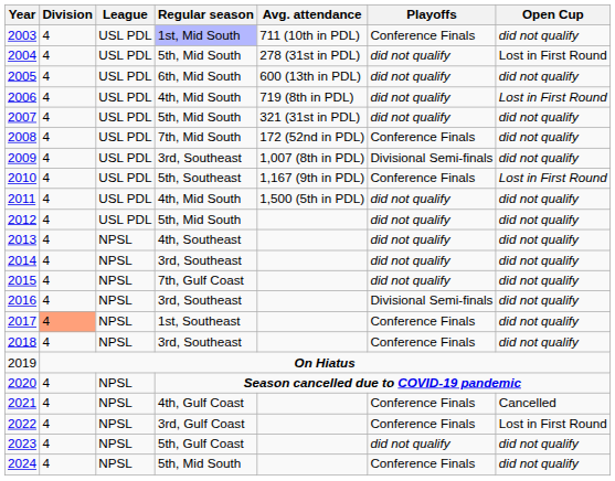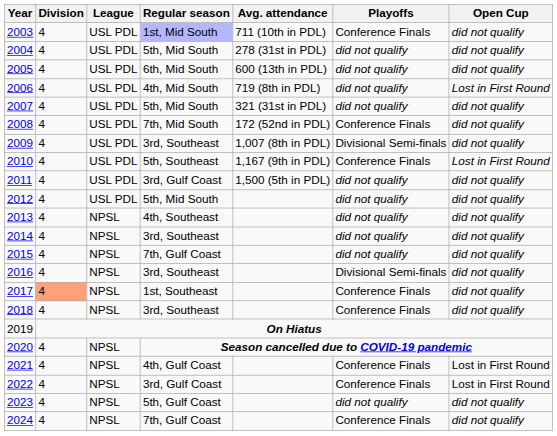 <table class="wikitable">
 <tr>
 <th>Year</th>
 <th>Division</th>
 <th>League</th>
 <th>Regular season</th>
 <th>Avg. attendance</th>
 <th>Playoffs</th>
 <th>Open Cup</th>
 </tr>
 <tr>
 <td><a href='#'>2003</a></td>
 <td>4</td>
 <td>USL PDL</td>
 <td bgcolor="B3B7FF">1st, Mid South</td>
 <td>711 (10th in PDL)</td>
 <td>Conference Finals</td>
 <td><em>did not qualify</em></td>
 </tr>
 <tr>
 <td><a href='#'>2004</a></td>
 <td>4</td>
 <td>USL PDL</td>
 <td>5th, Mid South</td>
 <td>278 (31st in PDL)</td>
 <td><em>did not qualify</em></td>
-<td>Lost in First Round</td>
+<td><em>did not qualify</em></td>
 </tr>
 <tr>
 <td><a href='#'>2005</a></td>
 <td>4</td>
 <td>USL PDL</td>
 <td>6th, Mid South</td>
 <td>600 (13th in PDL)</td>
 <td><em>did not qualify</em></td>
 <td><em>did not qualify</em></td>
 </tr>
 <tr>
 <td><a href='#'>2006</a></td>
 <td>4</td>
 <td>USL PDL</td>
 <td>4th, Mid South</td>
 <td>719 (8th in PDL)</td>
 <td><em>did not qualify</em></td>
 <td><em>Lost in First Round</em></td>
 </tr>
 <tr>
 <td><a href='#'>2007</a></td>
 <td>4</td>
 <td>USL PDL</td>
 <td>5th, Mid South</td>
 <td>321 (31st in PDL)</td>
 <td><em>did not qualify</em></td>
 <td><em>did not qualify</em></td>
 </tr>
 <tr>
 <td><a href='#'>2008</a></td>
 <td>4</td>
 <td>USL PDL</td>
 <td>7th, Mid South</td>
 <td>172 (52nd in PDL)</td>
 <td>Conference Finals</td>
 <td><em>did not qualify</em></td>
 </tr>
 <tr>
 <td><a href='#'>2009</a></td>
 <td>4</td>
 <td>USL PDL</td>
 <td>3rd, Southeast</td>
 <td>1,007 (8th in PDL)</td>
 <td>Divisional Semi-finals</td>
 <td><em>did not qualify</em></td>
 </tr>
 <tr>
 <td><a href='#'>2010</a></td>
 <td>4</td>
 <td>USL PDL</td>
 <td>5th, Southeast</td>
 <td>1,167 (9th in PDL)</td>
 <td>Conference Finals</td>
 <td><em>Lost in First Round</em></td>
 </tr>
 <tr>
 <td><a href='#'>2011</a></td>
 <td>4</td>
 <td>USL PDL</td>
-<td>4th, Mid South</td>
+<td>3rd, Gulf Coast</td>
 <td>1,500 (5th in PDL)</td>
 <td><em>did not qualify</em></td>
 <td><em>did not qualify</em></td>
 </tr>
 <tr>
 <td><a href='#'>2012</a></td>
 <td>4</td>
 <td>USL PDL</td>
 <td>5th, Mid South</td>
 <td></td>
 <td><em>did not qualify</em></td>
 <td><em>did not qualify</em></td>
 </tr>
 <tr>
 <td><a href='#'>2013</a></td>
 <td>4</td>
 <td>NPSL</td>
 <td>4th, Southeast</td>
 <td></td>
 <td><em>did not qualify</em></td>
 <td><em>did not qualify</em></td>
 </tr>
 <tr>
 <td><a href='#'>2014</a></td>
 <td>4</td>
 <td>NPSL</td>
 <td>3rd, Southeast</td>
 <td></td>
 <td><em>did not qualify</em></td>
 <td><em>did not qualify</em></td>
 </tr>
 <tr>
 <td><a href='#'>2015</a></td>
 <td>4</td>
 <td>NPSL</td>
 <td>7th, Gulf Coast</td>
 <td></td>
 <td><em>did not qualify</em></td>
 <td><em>did not qualify</em></td>
 </tr>
 <tr>
 <td><a href='#'>2016</a></td>
 <td>4</td>
 <td>NPSL</td>
 <td>3rd, Southeast</td>
 <td></td>
 <td>Divisional Semi-finals</td>
 <td><em>did not qualify</em></td>
 </tr>
 <tr>
 <td><a href='#'>2017</a></td>
 <td style="background: lightsalmon;">4</td>
 <td>NPSL</td>
 <td>1st, Southeast</td>
 <td></td>
 <td>Conference Finals</td>
 <td><em>did not qualify</em></td>
 </tr>
 <tr>
 <td><a href='#'>2018</a></td>
 <td>4</td>
 <td>NPSL</td>
 <td>3rd, Southeast</td>
 <td></td>
 <td>Conference Finals</td>
 <td><em>did not qualify</em></td>
 </tr>
 <tr>
 <td>2019</td>
 <td rowspan=1 colspan=7 align=center><strong><em>On Hiatus</em></strong></td>
 </tr>
 <tr>
 <td><a href='#'>2020</a></td>
 <td>4</td>
 <td>NPSL</td>
 <td colspan="4" style="text-align:center;"><strong><em>Season cancelled due to <a href='#'>COVID-19 pandemic</a></em></strong></td>
 </tr>
 <tr>
 <td><a href='#'>2021</a></td>
 <td>4</td>
 <td>NPSL</td>
 <td>4th, Gulf Coast</td>
 <td></td>
 <td>Conference Finals</td>
-<td>Cancelled</td>
+<td>Lost in First Round</td>
 </tr>
 <tr>
 <td><a href='#'>2022</a></td>
 <td>4</td>
 <td>NPSL</td>
 <td>3rd, Gulf Coast</td>
 <td></td>
 <td>Conference Finals</td>
 <td>Lost in First Round</td>
 </tr>
 <tr>
 <td><a href='#'>2023</a></td>
 <td>4</td>
 <td>NPSL</td>
 <td>5th, Gulf Coast</td>
 <td></td>
 <td><em>did not qualify</em></td>
 <td><em>did not qualify</em></td>
 </tr>
 <tr>
 <td><a href='#'>2024</a></td>
 <td>4</td>
 <td>NPSL</td>
-<td>5th, Mid South</td>
+<td>7th, Gulf Coast</td>
 <td></td>
 <td>Conference Finals</td>
 <td><em>did not qualify</em></td>
 </tr>
 </table>
